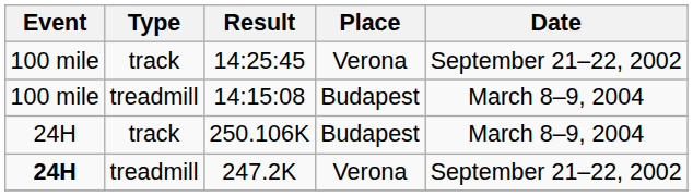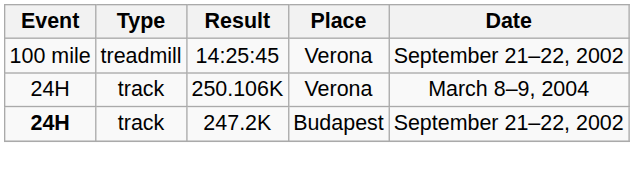 <table class="wikitable" style="text-align:center">
 <tr>
 <th>Event</th>
 <th>Type</th>
 <th>Result</th>
 <th>Place</th>
 <th>Date</th>
 </tr>
 <tr>
 <td>100 mile</td>
-<td>track</td>
+<td>treadmill</td>
 <td>14:25:45</td>
 <td>Verona</td>
 <td>September 21–22, 2002</td>
 </tr>
 <tr>
-<td>100 mile</td>
-<td>treadmill</td>
-<td>14:15:08</td>
-<td>Budapest</td>
-<td>March 8–9, 2004</td>
-</tr>
-<tr>
 <td>24H</td>
 <td>track</td>
 <td>250.106K</td>
-<td>Budapest</td>
+<td>Verona</td>
 <td>March 8–9, 2004</td>
 </tr>
 <tr>
 <td><strong>24H</strong></td>
-<td>treadmill</td>
+<td>track</td>
 <td>247.2K</td>
-<td>Verona</td>
+<td>Budapest</td>
 <td>September 21–22, 2002</td>
 </tr>
 <tr>
 </tr>
 </table>
